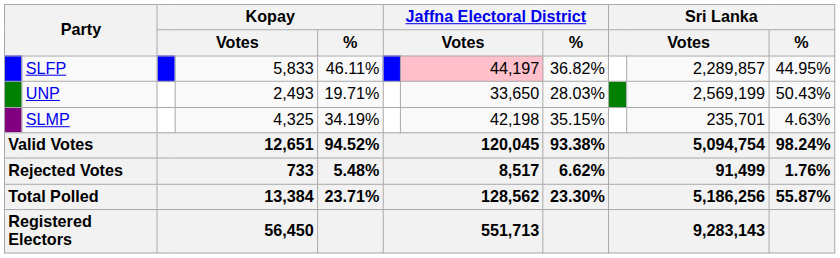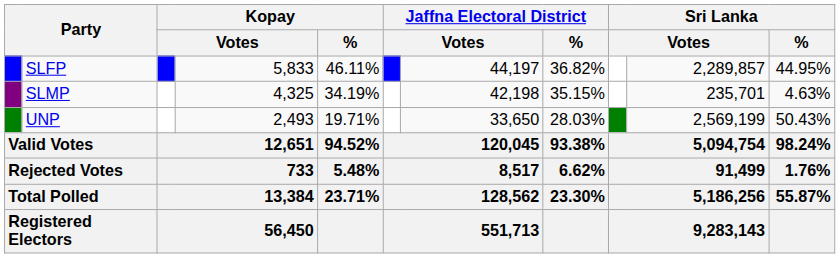 <table class="wikitable">
 <tr>
 <th colspan="2" width="144px"rowspan="2">Party</th>
 <th colspan="3" width="216px">Kopay</th>
 <th colspan="3" width="216px"><a href='#'>Jaffna Electoral District</a></th>
 <th colspan="3" width="216px">Sri Lanka</th>
 </tr>
 <tr>
 <th colspan="2" width="144px">Votes</th>
 <th>%</th>
 <th colspan="2" width="144px">Votes</th>
 <th>%</th>
 <th colspan="2" width="144px">Votes</th>
 <th>%</th>
 </tr>
 <tr>
 <td style="background-color:blue;" width="10px"></td>
 <td style="text-align:left;"><a href='#'>SLFP</a></td>
 <td style="background-color:blue;" width="10px"></td>
 <td style="text-align:right;">5,833</td>
 <td style="text-align:right;">46.11%</td>
 <td style="background-color:blue;" width="10px"></td>
-<td style="background: pink; text-align:right;">44,197</td>
+<td style="text-align:right;">44,197</td>
 <td style="text-align:right;">36.82%</td>
 <td style="background-color:white;" width="10px"></td>
 <td style="text-align:right;">2,289,857</td>
 <td style="text-align:right;">44.95%</td>
+</tr>
+<tr>
+<td style="background-color:purple;" width="10px"></td>
+<td style="text-align:left;"><a href='#'>SLMP</a></td>
+<td style="background-color:white;" width="10px"></td>
+<td style="text-align:right;">4,325</td>
+<td style="text-align:right;">34.19%</td>
+<td style="background-color:white;" width="10px"></td>
+<td style="text-align:right;">42,198</td>
+<td style="text-align:right;">35.15%</td>
+<td style="background-color:white;" width="10px"></td>
+<td style="text-align:right;">235,701</td>
+<td style="text-align:right;">4.63%</td>
 </tr>
 <tr>
 <td style="background-color:green;" width="10px"></td>
 <td style="text-align:left;"><a href='#'>UNP</a></td>
 <td style="background-color:white;" width="10px"></td>
 <td style="text-align:right;">2,493</td>
 <td style="text-align:right;">19.71%</td>
 <td style="background-color:white;" width="10px"></td>
 <td style="text-align:right;">33,650</td>
 <td style="text-align:right;">28.03%</td>
 <td style="background-color:green;" width="10px"></td>
 <td style="text-align:right;">2,569,199</td>
 <td style="text-align:right;">50.43%</td>
-</tr>
-<tr>
-<td style="background-color:purple;" width="10px"></td>
-<td style="text-align:left;"><a href='#'>SLMP</a></td>
-<td style="background-color:white;" width="10px"></td>
-<td style="text-align:right;">4,325</td>
-<td style="text-align:right;">34.19%</td>
-<td style="background-color:white;" width="10px"></td>
-<td style="text-align:right;">42,198</td>
-<td style="text-align:right;">35.15%</td>
-<td style="background-color:white;" width="10px"></td>
-<td style="text-align:right;">235,701</td>
-<td style="text-align:right;">4.63%</td>
 </tr>
 <tr>
 <th colspan="2" width="144px"style="text-align:left;">Valid Votes</th>
 <th style="text-align:right;"colspan="2" width="144px">12,651</th>
 <th style="text-align:right;">94.52%</th>
 <th style="text-align:right;"colspan="2" width="144px">120,045</th>
 <th style="text-align:right;">93.38%</th>
 <th style="text-align:right;"colspan="2" width="144px">5,094,754</th>
 <th style="text-align:right;">98.24%</th>
 </tr>
 <tr>
 <th colspan="2" width="144px"style="text-align:left;">Rejected Votes</th>
 <th style="text-align:right;"colspan="2" width="144px">733</th>
 <th style="text-align:right;">5.48%</th>
 <th style="text-align:right;"colspan="2" width="144px">8,517</th>
 <th style="text-align:right;">6.62%</th>
 <th style="text-align:right;"colspan="2" width="144px">91,499</th>
 <th style="text-align:right;">1.76%</th>
 </tr>
 <tr>
 <th colspan="2" width="144px"style="text-align:left;">Total Polled</th>
 <th style="text-align:right;"colspan="2" width="144px">13,384</th>
 <th style="text-align:right;">23.71%</th>
 <th style="text-align:right;"colspan="2" width="144px">128,562</th>
 <th style="text-align:right;">23.30%</th>
 <th style="text-align:right;"colspan="2" width="144px">5,186,256</th>
 <th style="text-align:right;">55.87%</th>
 </tr>
 <tr>
 <th colspan="2" width="144px"style="text-align:left;">Registered Electors</th>
 <th style="text-align:right;"colspan="2" width="144px">56,450</th>
 <th></th>
 <th style="text-align:right;"colspan="2" width="144px">551,713</th>
 <th></th>
 <th style="text-align:right;"colspan="2" width="144px">9,283,143</th>
 <th></th>
 </tr>
 </table>
